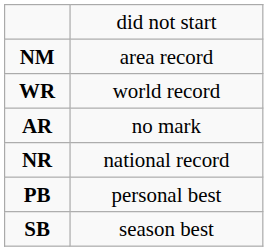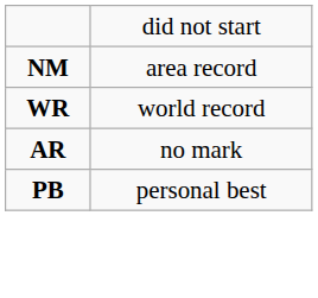 <table class="wikitable" style=" text-align:center; font-size:110%;" width="35%">
 <tr>
 <td></td>
 <td>did not start</td>
 </tr>
 <tr>
 <td><strong>NM</strong></td>
 <td>area record</td>
 </tr>
 <tr>
 <td><strong>WR</strong></td>
 <td>world record</td>
 </tr>
 <tr>
 <td><strong>AR</strong></td>
 <td>no mark</td>
 </tr>
 <tr>
-<td><strong>NR</strong></td>
-<td>national record</td>
-</tr>
-<tr>
 <td><strong>PB</strong></td>
 <td>personal best</td>
 </tr>
-<tr>
-<td><strong>SB</strong></td>
-<td>season best</td>
-</tr>
 </table>
